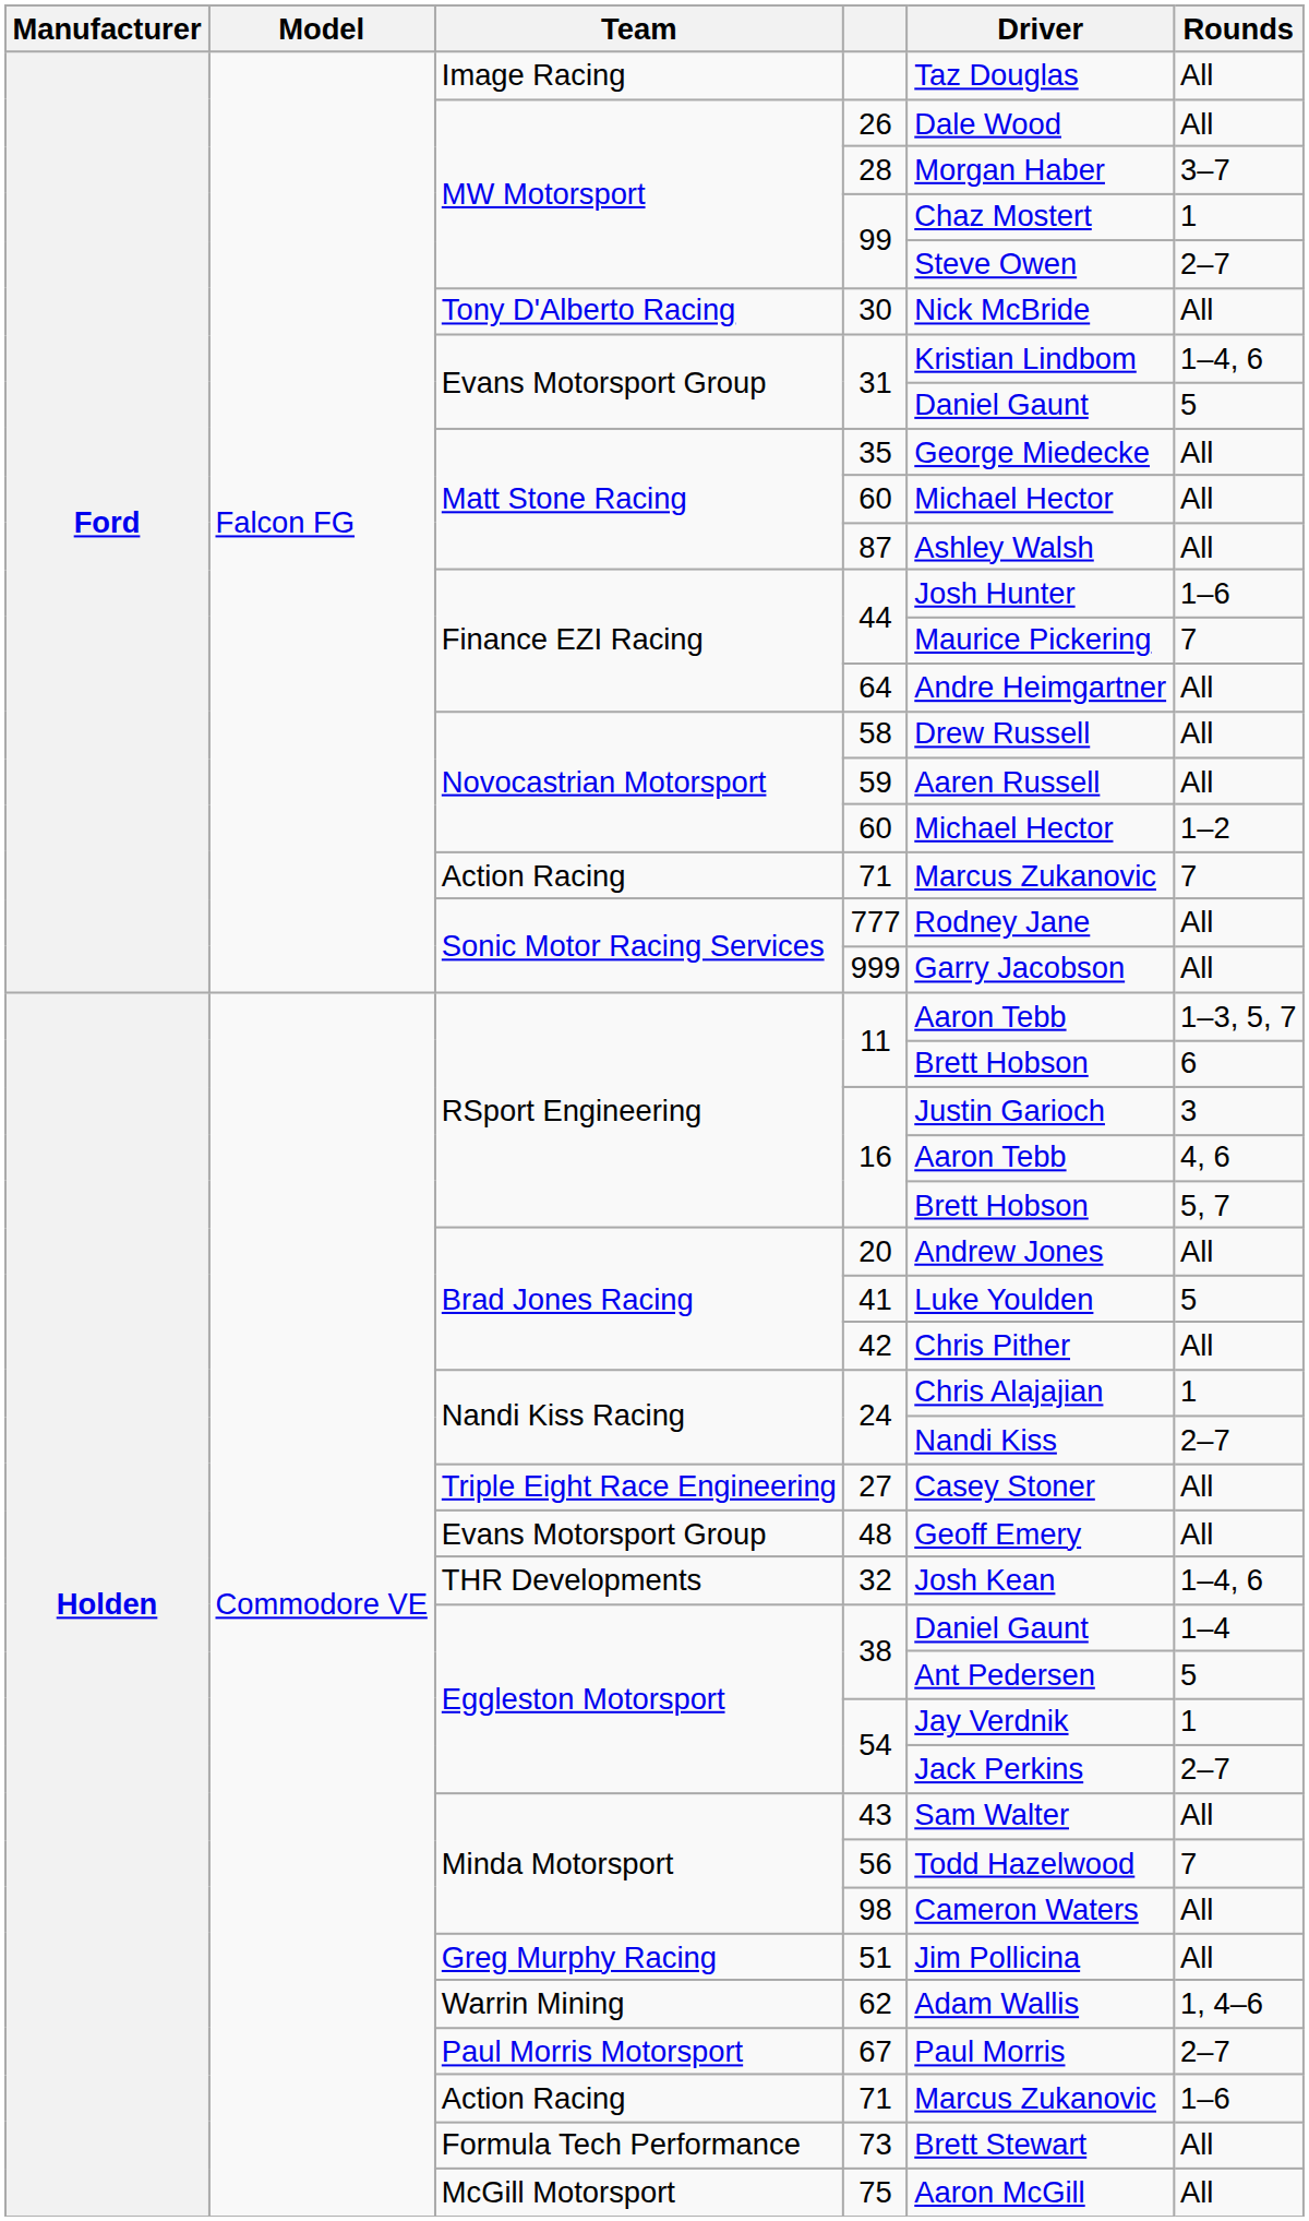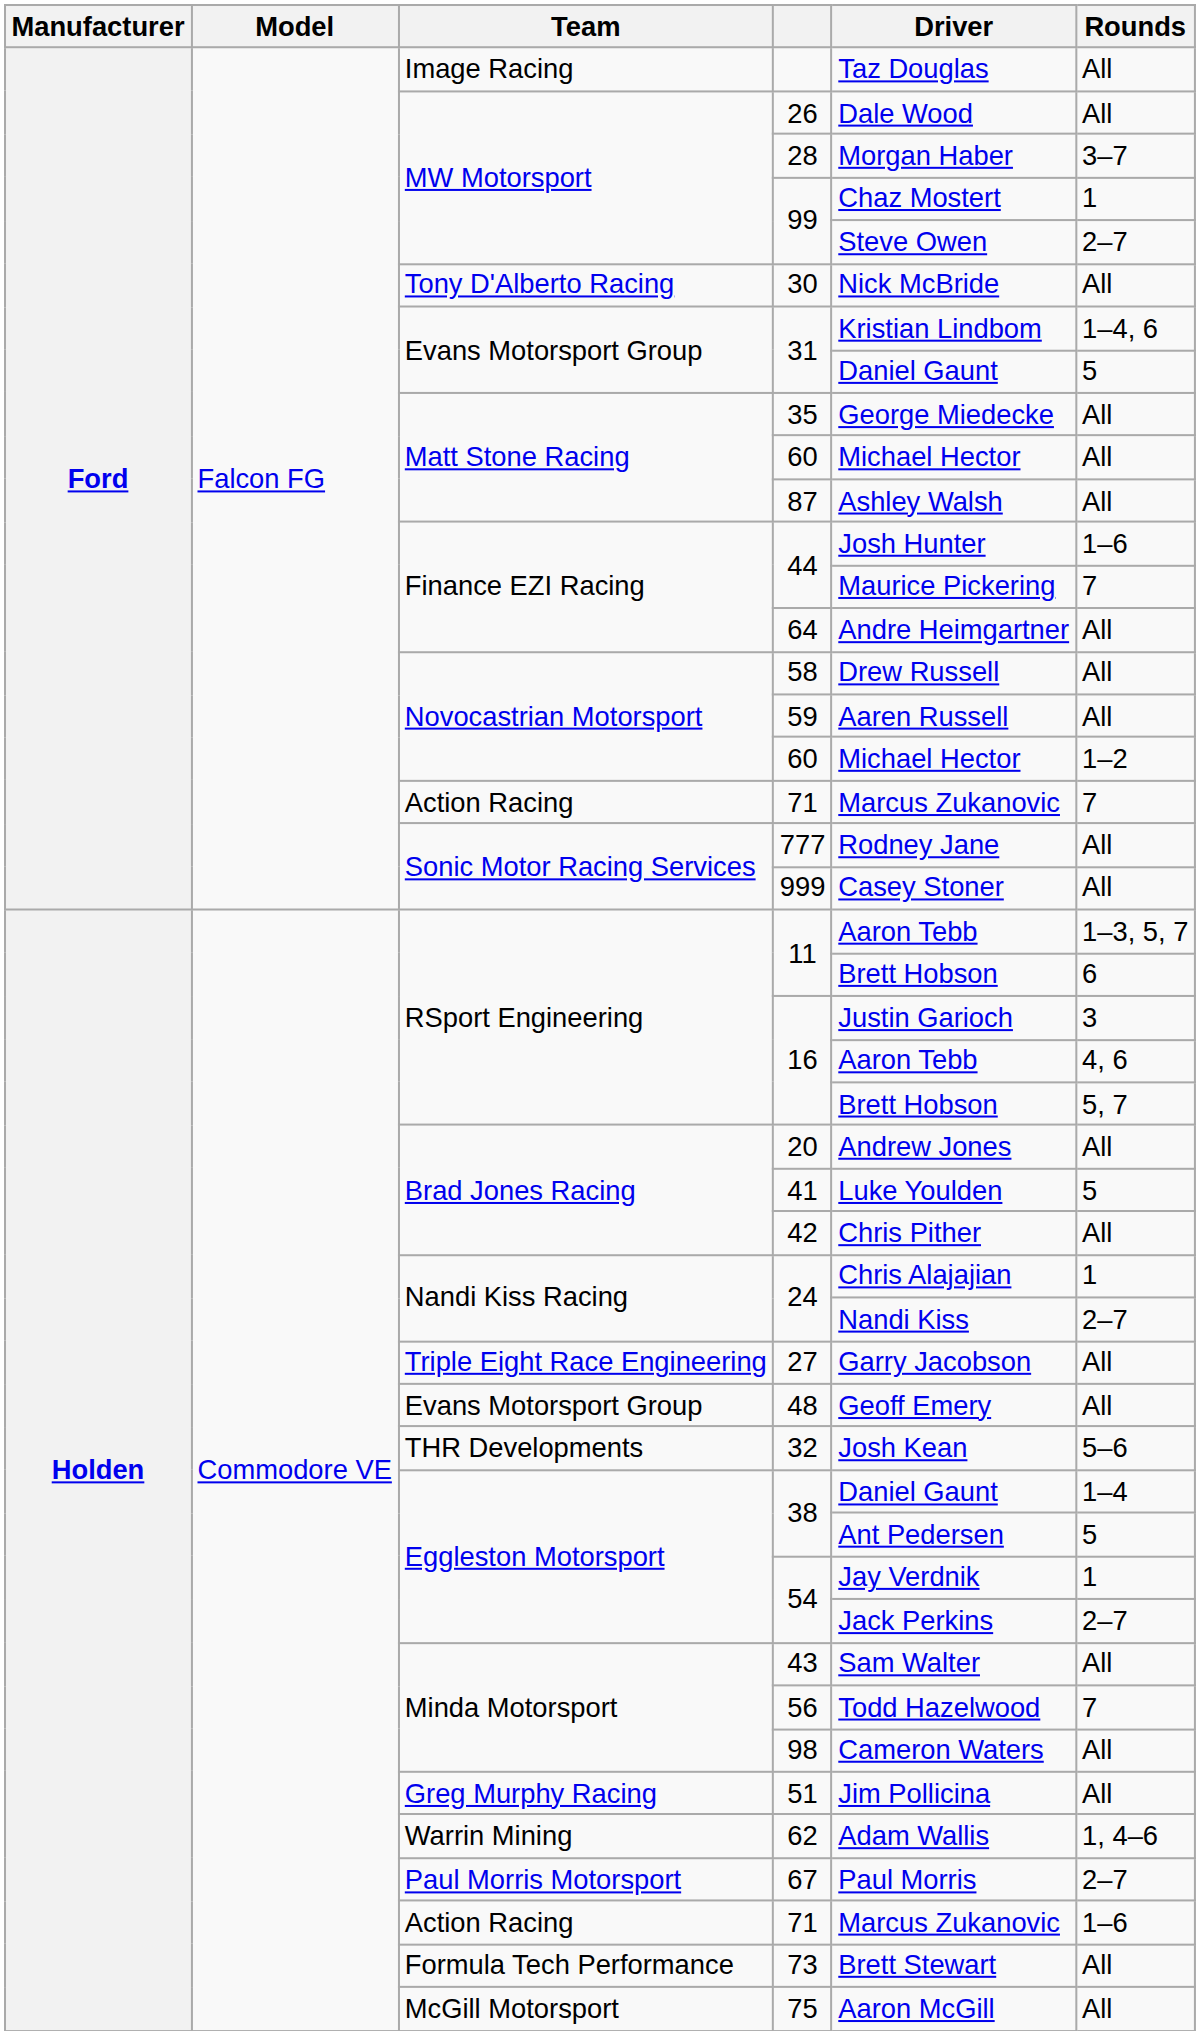 <table class="wikitable" style="font-size: 85%;">
 <tr>
 <th>Manufacturer</th>
 <th>Model</th>
 <th>Team</th>
 <th></th>
 <th>Driver</th>
 <th>Rounds</th>
 </tr>
 <tr>
 <th rowspan=20><a href='#'>Ford</a></th>
 <td rowspan=20><a href='#'>Falcon FG</a></td>
 <td>Image Racing</td>
 <td align="center"></td>
 <td> <a href='#'>Taz Douglas</a></td>
 <td>All</td>
 </tr>
 <tr>
 <td rowspan="4"><a href='#'>MW Motorsport</a></td>
 <td align="center">26</td>
 <td> <a href='#'>Dale Wood</a></td>
 <td>All</td>
 </tr>
 <tr>
 <td align="center">28</td>
 <td> <a href='#'>Morgan Haber</a></td>
 <td>3–7</td>
 </tr>
 <tr>
 <td rowspan=2 align="center">99</td>
 <td> <a href='#'>Chaz Mostert</a></td>
 <td>1</td>
 </tr>
 <tr>
 <td> <a href='#'>Steve Owen</a></td>
 <td>2–7</td>
 </tr>
 <tr>
 <td><a href='#'>Tony D'Alberto Racing</a></td>
 <td align="center">30</td>
 <td> <a href='#'>Nick McBride</a></td>
 <td>All</td>
 </tr>
 <tr>
 <td rowspan=2>Evans Motorsport Group</td>
 <td rowspan=2 align="center">31</td>
 <td> <a href='#'>Kristian Lindbom</a></td>
 <td>1–4, 6</td>
 </tr>
 <tr>
 <td> <a href='#'>Daniel Gaunt</a></td>
 <td>5</td>
 </tr>
 <tr>
 <td rowspan="3"><a href='#'>Matt Stone Racing</a></td>
 <td align="center">35</td>
 <td> <a href='#'>George Miedecke</a></td>
 <td>All</td>
 </tr>
 <tr>
 <td align="center">60</td>
 <td> <a href='#'>Michael Hector</a></td>
 <td>All</td>
 </tr>
 <tr>
 <td align="center">87</td>
 <td> <a href='#'>Ashley Walsh</a></td>
 <td>All</td>
 </tr>
 <tr>
 <td rowspan="3">Finance EZI Racing</td>
 <td rowspan="2" align="center">44</td>
 <td> <a href='#'>Josh Hunter</a></td>
 <td>1–6</td>
 </tr>
 <tr>
 <td> <a href='#'>Maurice Pickering</a></td>
 <td>7</td>
 </tr>
 <tr>
 <td align="center">64</td>
 <td> <a href='#'>Andre Heimgartner</a></td>
 <td>All</td>
 </tr>
 <tr>
 <td rowspan=3><a href='#'>Novocastrian Motorsport</a></td>
 <td align="center">58</td>
 <td> <a href='#'>Drew Russell</a></td>
 <td>All</td>
 </tr>
 <tr>
 <td align="center">59</td>
 <td> <a href='#'>Aaren Russell</a></td>
 <td>All</td>
 </tr>
 <tr>
 <td align="center">60</td>
 <td> <a href='#'>Michael Hector</a></td>
 <td>1–2</td>
 </tr>
 <tr>
 <td>Action Racing</td>
 <td align="center">71</td>
 <td> <a href='#'>Marcus Zukanovic</a></td>
 <td>7</td>
 </tr>
 <tr>
 <td rowspan="2"><a href='#'>Sonic Motor Racing Services</a></td>
 <td align="center">777</td>
 <td> <a href='#'>Rodney Jane</a></td>
 <td>All</td>
 </tr>
 <tr>
 <td align="center">999</td>
-<td> <a href='#'>Garry Jacobson</a></td>
+<td> <a href='#'>Casey Stoner</a></td>
 <td>All</td>
 </tr>
 <tr>
 <th rowspan=26><a href='#'>Holden</a></th>
 <td rowspan=26><a href='#'>Commodore VE</a></td>
 <td rowspan=5>RSport Engineering</td>
 <td rowspan=2 align="center">11</td>
 <td> <a href='#'>Aaron Tebb</a></td>
 <td>1–3, 5, 7</td>
 </tr>
 <tr>
 <td> <a href='#'>Brett Hobson</a></td>
 <td>6</td>
 </tr>
 <tr>
 <td rowspan=3 align="center">16</td>
 <td> <a href='#'>Justin Garioch</a></td>
 <td>3</td>
 </tr>
 <tr>
 <td> <a href='#'>Aaron Tebb</a></td>
 <td>4, 6</td>
 </tr>
 <tr>
 <td> <a href='#'>Brett Hobson</a></td>
 <td>5, 7</td>
 </tr>
 <tr>
 <td rowspan="3"><a href='#'>Brad Jones Racing</a></td>
 <td align="center">20</td>
 <td> <a href='#'>Andrew Jones</a></td>
 <td>All</td>
 </tr>
 <tr>
 <td align="center">41</td>
 <td> <a href='#'>Luke Youlden</a></td>
 <td>5</td>
 </tr>
 <tr>
 <td align="center">42</td>
 <td> <a href='#'>Chris Pither</a></td>
 <td>All</td>
 </tr>
 <tr>
 <td rowspan=2>Nandi Kiss Racing</td>
 <td rowspan=2  align="center">24</td>
 <td> <a href='#'>Chris Alajajian</a></td>
 <td>1</td>
 </tr>
 <tr>
 <td> <a href='#'>Nandi Kiss</a></td>
 <td>2–7</td>
 </tr>
 <tr>
 <td><a href='#'>Triple Eight Race Engineering</a></td>
 <td align="center">27</td>
-<td> <a href='#'>Casey Stoner</a></td>
+<td> <a href='#'>Garry Jacobson</a></td>
 <td>All</td>
 </tr>
 <tr>
 <td>Evans Motorsport Group</td>
 <td align="center">48</td>
 <td> <a href='#'>Geoff Emery</a></td>
 <td>All</td>
 </tr>
 <tr>
 <td>THR Developments</td>
 <td align="center">32</td>
 <td> <a href='#'>Josh Kean</a></td>
-<td>1–4, 6</td>
+<td>5–6</td>
 </tr>
 <tr>
 <td rowspan="4"><a href='#'>Eggleston Motorsport</a></td>
 <td rowspan=2 align= "center">38</td>
 <td> <a href='#'>Daniel Gaunt</a></td>
 <td>1–4</td>
 </tr>
 <tr>
 <td> <a href='#'>Ant Pedersen</a></td>
 <td>5</td>
 </tr>
 <tr>
 <td rowspan=2 align="center">54</td>
 <td> <a href='#'>Jay Verdnik</a></td>
 <td>1</td>
 </tr>
 <tr>
 <td> <a href='#'>Jack Perkins</a></td>
 <td>2–7</td>
 </tr>
 <tr>
 <td rowspan="3">Minda Motorsport</td>
 <td align="center">43</td>
 <td> <a href='#'>Sam Walter</a></td>
 <td>All</td>
 </tr>
 <tr>
 <td align="center">56</td>
 <td> <a href='#'>Todd Hazelwood</a></td>
 <td>7</td>
 </tr>
 <tr>
 <td align="center">98</td>
 <td> <a href='#'>Cameron Waters</a></td>
 <td>All</td>
 </tr>
 <tr>
 <td><a href='#'>Greg Murphy Racing</a></td>
 <td align="center">51</td>
 <td> <a href='#'>Jim Pollicina</a></td>
 <td>All</td>
 </tr>
 <tr>
 <td>Warrin Mining</td>
 <td align="center">62</td>
 <td> <a href='#'>Adam Wallis</a></td>
 <td>1, 4–6</td>
 </tr>
 <tr>
 <td><a href='#'>Paul Morris Motorsport</a></td>
 <td align="center">67</td>
 <td> <a href='#'>Paul Morris</a></td>
 <td>2–7</td>
 </tr>
 <tr>
 <td>Action Racing</td>
 <td align="center">71</td>
 <td> <a href='#'>Marcus Zukanovic</a></td>
 <td>1–6</td>
 </tr>
 <tr>
 <td>Formula Tech Performance</td>
 <td align="center">73</td>
 <td> <a href='#'>Brett Stewart</a></td>
 <td>All</td>
 </tr>
 <tr>
 <td>McGill Motorsport</td>
 <td align="center">75</td>
 <td> <a href='#'>Aaron McGill</a></td>
 <td>All</td>
 </tr>
 </table>
